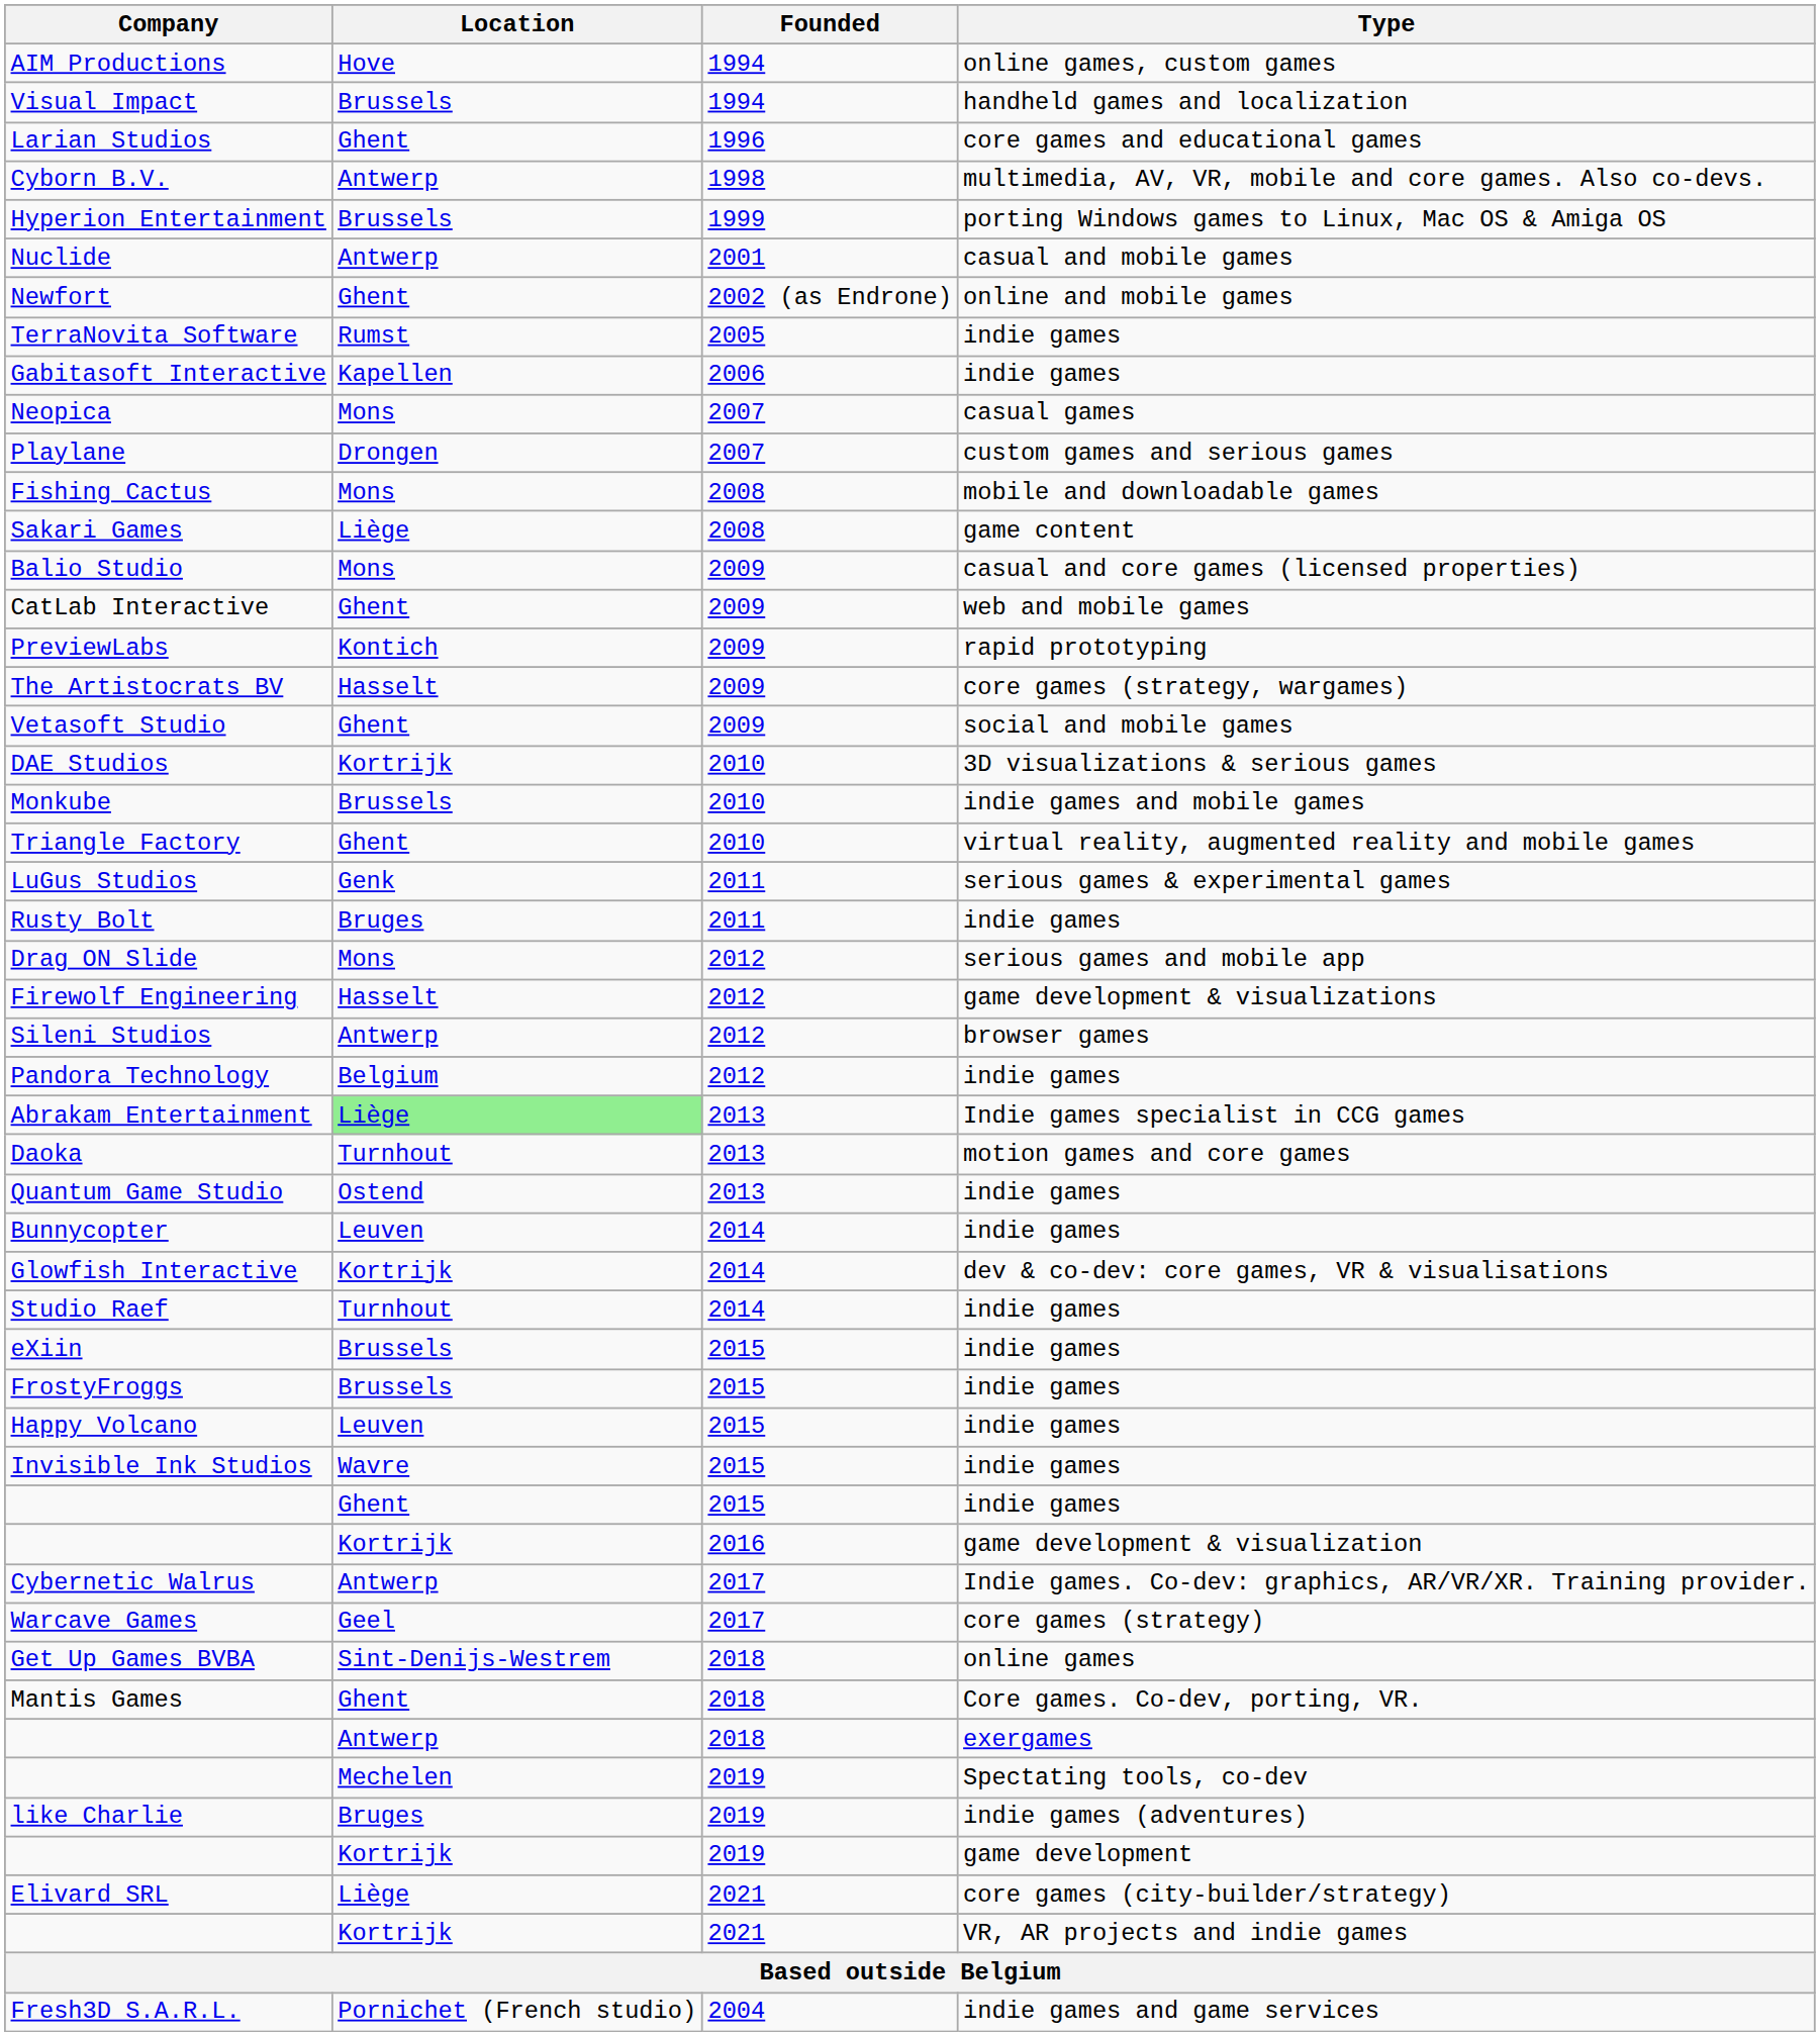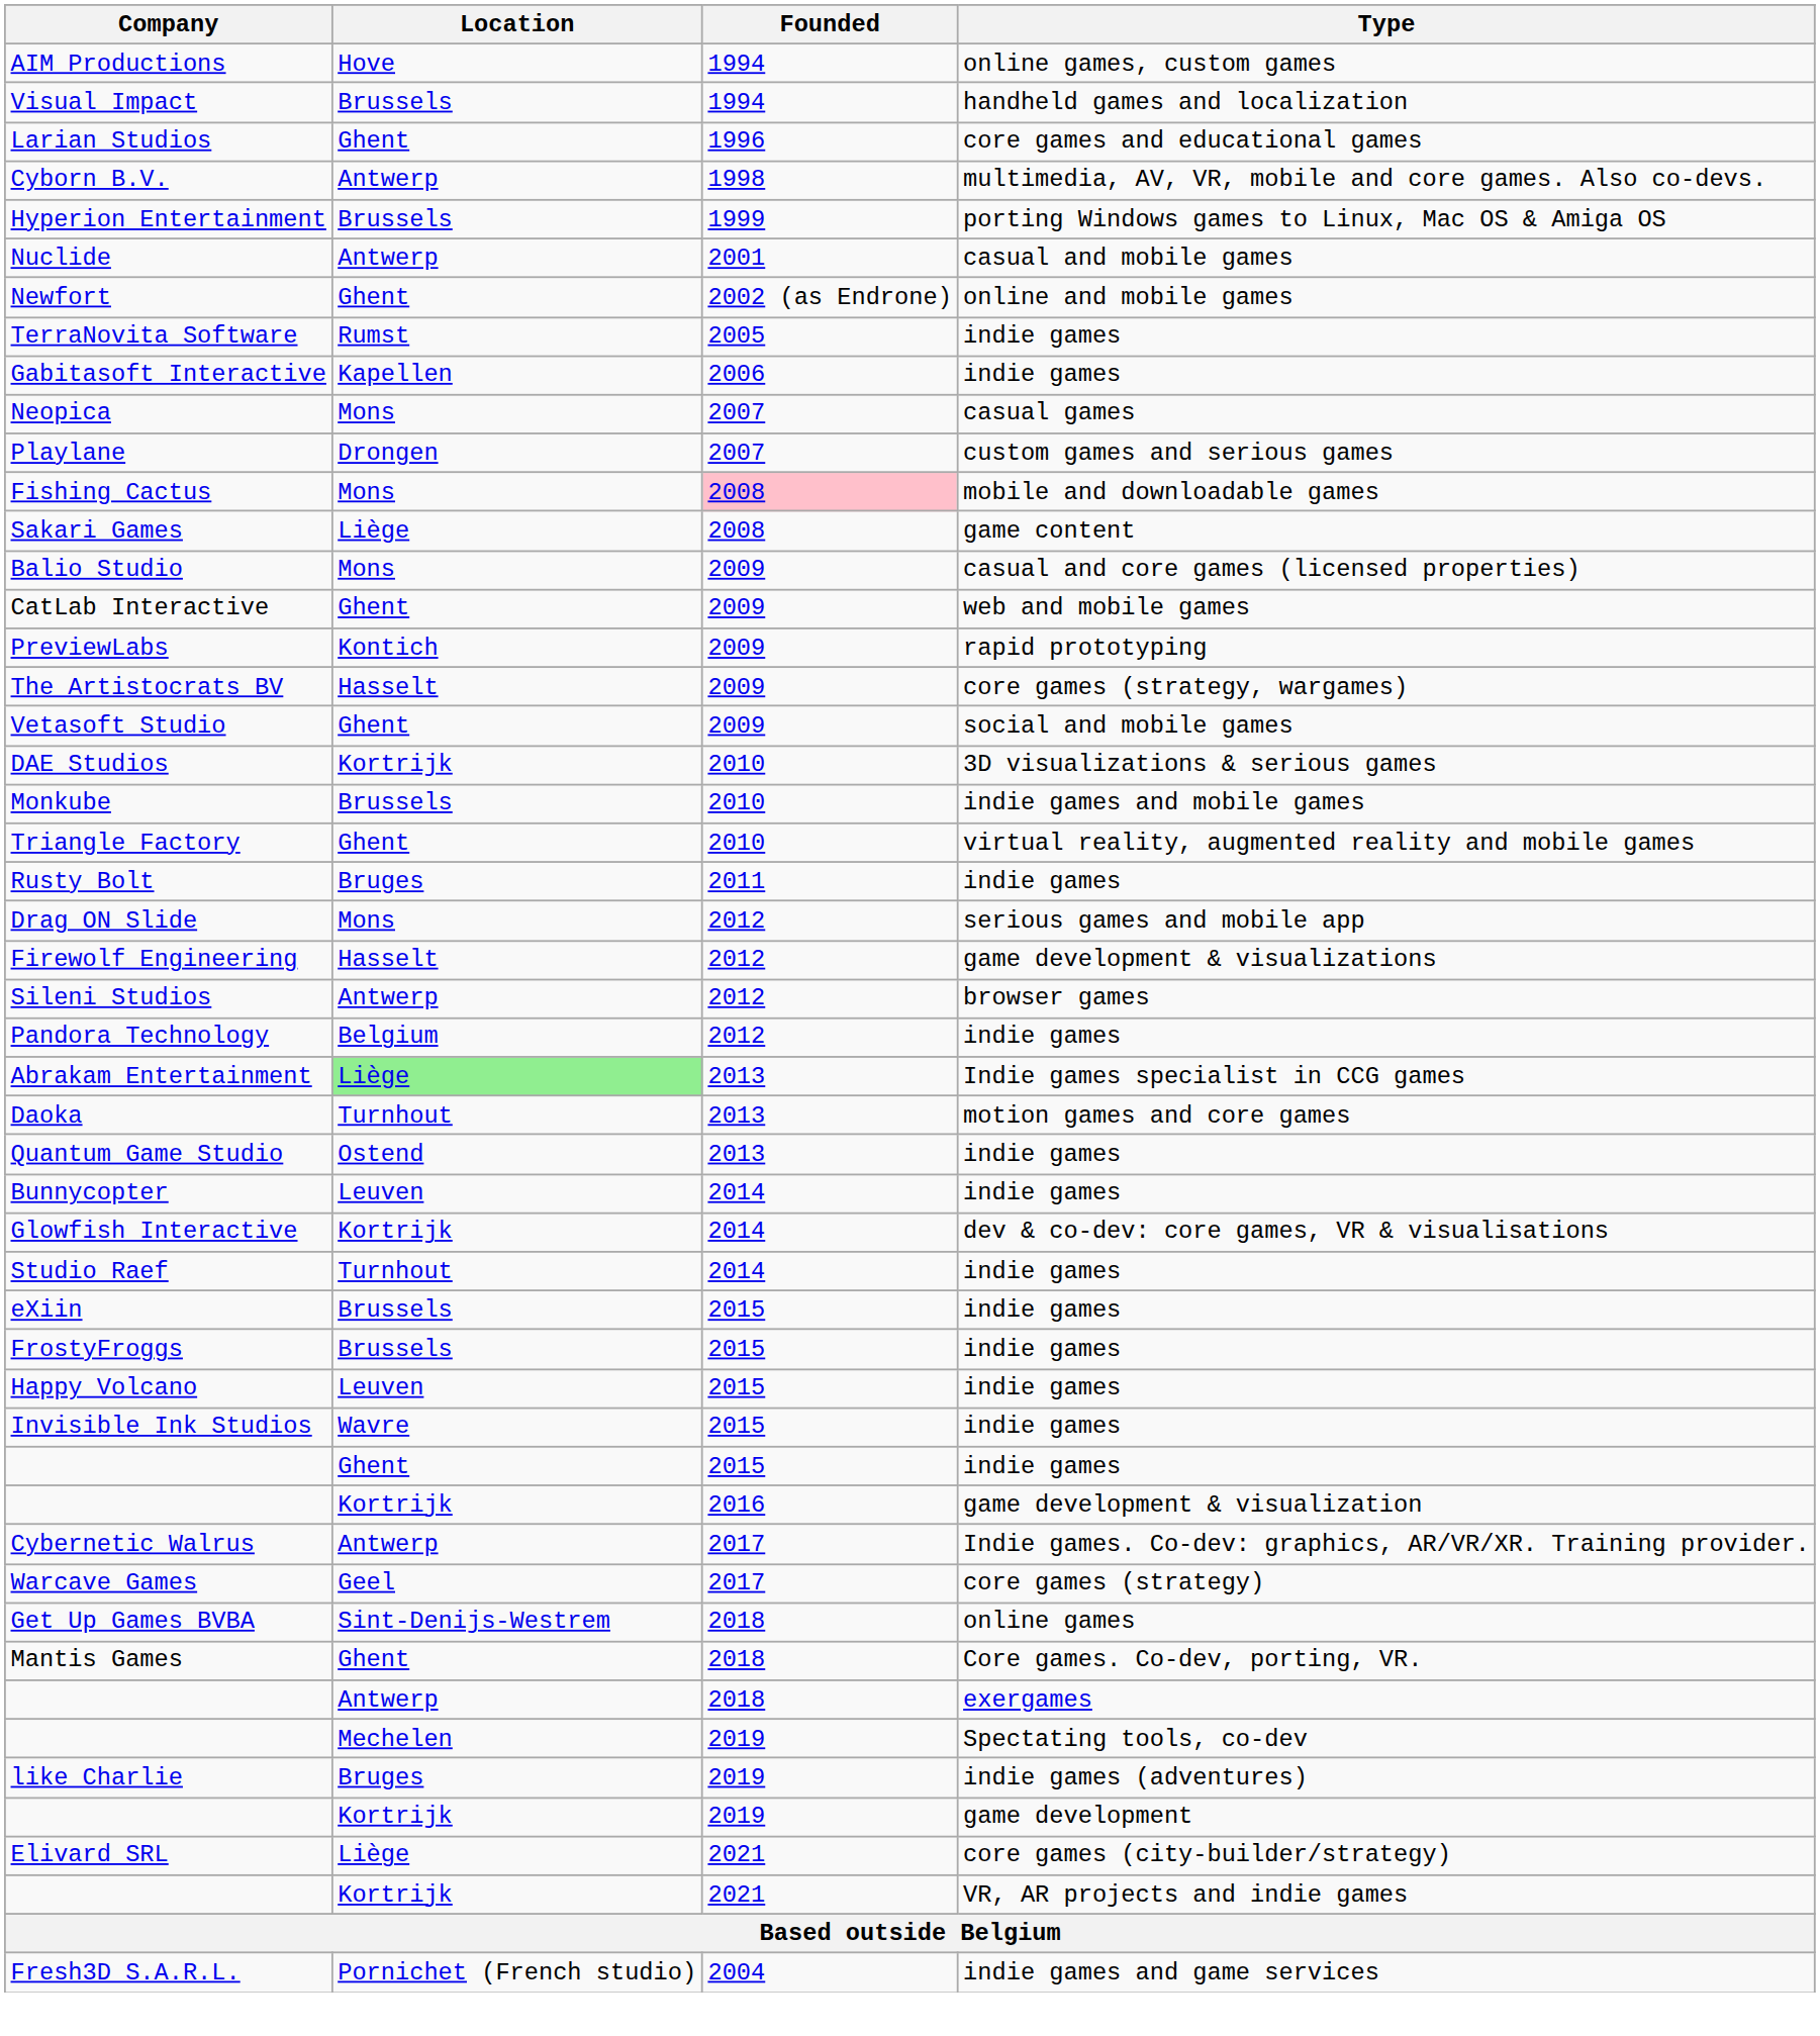 <table class="wikitable sortable">
 <tr>
 <th scope="col">Company</th>
 <th scope="col">Location</th>
 <th scope="col">Founded</th>
 <th scope="col" class="unsortable">Type</th>
 </tr>
 <tr>
 <td><a href='#'>AIM Productions</a></td>
 <td><a href='#'>Hove</a></td>
 <td><a href='#'>1994</a></td>
 <td>online games, custom games</td>
 </tr>
 <tr>
 <td><a href='#'>Visual Impact</a></td>
 <td><a href='#'>Brussels</a></td>
 <td><a href='#'>1994</a></td>
 <td>handheld games and localization</td>
 </tr>
 <tr>
 <td><a href='#'>Larian Studios</a></td>
 <td><a href='#'>Ghent</a></td>
 <td><a href='#'>1996</a></td>
 <td>core games and educational games</td>
 </tr>
 <tr>
 <td><a href='#'>Cyborn B.V.</a></td>
 <td><a href='#'>Antwerp</a></td>
 <td><a href='#'>1998</a></td>
 <td>multimedia, AV, VR, mobile and core games. Also co-devs.</td>
 </tr>
 <tr>
 <td><a href='#'>Hyperion Entertainment</a></td>
 <td><a href='#'>Brussels</a></td>
 <td><a href='#'>1999</a></td>
 <td>porting Windows games to Linux, Mac OS & Amiga OS</td>
 </tr>
 <tr>
 <td><a href='#'>Nuclide</a></td>
 <td><a href='#'>Antwerp</a></td>
 <td><a href='#'>2001</a></td>
 <td>casual and mobile games</td>
 </tr>
 <tr>
 <td><a href='#'>Newfort</a></td>
 <td><a href='#'>Ghent</a></td>
 <td><a href='#'>2002</a> (as Endrone)</td>
 <td>online and mobile games</td>
 </tr>
 <tr>
 <td><a href='#'>TerraNovita Software</a></td>
 <td><a href='#'>Rumst</a></td>
 <td><a href='#'>2005</a></td>
 <td>indie games</td>
 </tr>
 <tr>
 <td><a href='#'>Gabitasoft Interactive</a></td>
 <td><a href='#'>Kapellen</a></td>
 <td><a href='#'>2006</a></td>
 <td>indie games</td>
 </tr>
 <tr>
 <td><a href='#'>Neopica</a></td>
 <td><a href='#'>Mons</a></td>
 <td><a href='#'>2007</a></td>
 <td>casual games</td>
 </tr>
 <tr>
 <td><a href='#'>Playlane</a></td>
 <td><a href='#'>Drongen</a></td>
 <td><a href='#'>2007</a></td>
 <td>custom games and serious games</td>
 </tr>
 <tr>
 <td><a href='#'>Fishing Cactus</a></td>
 <td><a href='#'>Mons</a></td>
-<td><a href='#'>2008</a></td>
+<td style="background: pink;"><a href='#'>2008</a></td>
 <td>mobile and downloadable games</td>
 </tr>
 <tr>
 <td><a href='#'>Sakari Games</a></td>
 <td><a href='#'>Liège</a></td>
 <td><a href='#'>2008</a></td>
 <td>game content</td>
 </tr>
 <tr>
 <td><a href='#'>Balio Studio</a></td>
 <td><a href='#'>Mons</a></td>
 <td><a href='#'>2009</a></td>
 <td>casual and core games (licensed properties)</td>
 </tr>
 <tr>
 <td>CatLab Interactive</td>
 <td><a href='#'>Ghent</a></td>
 <td><a href='#'>2009</a></td>
 <td>web and mobile games</td>
 </tr>
 <tr>
 <td><a href='#'>PreviewLabs</a></td>
 <td><a href='#'>Kontich</a></td>
 <td><a href='#'>2009</a></td>
 <td>rapid prototyping</td>
 </tr>
 <tr>
 <td><a href='#'>The Artistocrats BV</a></td>
 <td><a href='#'>Hasselt</a></td>
 <td><a href='#'>2009</a></td>
 <td>core games (strategy, wargames)</td>
 </tr>
 <tr>
 <td><a href='#'>Vetasoft Studio</a></td>
 <td><a href='#'>Ghent</a></td>
 <td><a href='#'>2009</a></td>
 <td>social and mobile games</td>
 </tr>
 <tr>
 <td><a href='#'>DAE Studios</a></td>
 <td><a href='#'>Kortrijk</a></td>
 <td><a href='#'>2010</a></td>
 <td>3D visualizations & serious games</td>
 </tr>
 <tr>
 <td><a href='#'>Monkube</a></td>
 <td><a href='#'>Brussels</a></td>
 <td><a href='#'>2010</a></td>
 <td>indie games and mobile games</td>
 </tr>
 <tr>
 <td><a href='#'>Triangle Factory</a></td>
 <td><a href='#'>Ghent</a></td>
 <td><a href='#'>2010</a></td>
 <td>virtual reality, augmented reality and mobile games</td>
-</tr>
-<tr>
-<td><a href='#'>LuGus Studios</a></td>
-<td><a href='#'>Genk</a></td>
-<td><a href='#'>2011</a></td>
-<td>serious games & experimental games</td>
 </tr>
 <tr>
 <td><a href='#'>Rusty Bolt</a></td>
 <td><a href='#'>Bruges</a></td>
 <td><a href='#'>2011</a></td>
 <td>indie games</td>
 </tr>
 <tr>
 <td><a href='#'>Drag ON Slide</a></td>
 <td><a href='#'>Mons</a></td>
 <td><a href='#'>2012</a></td>
 <td>serious games and mobile app</td>
 </tr>
 <tr>
 <td><a href='#'>Firewolf Engineering</a></td>
 <td><a href='#'>Hasselt</a></td>
 <td><a href='#'>2012</a></td>
 <td>game development & visualizations</td>
 </tr>
 <tr>
 <td><a href='#'>Sileni Studios</a></td>
 <td><a href='#'>Antwerp</a></td>
 <td><a href='#'>2012</a></td>
 <td>browser games</td>
 </tr>
 <tr>
 <td><a href='#'>Pandora Technology</a></td>
 <td><a href='#'>Belgium</a></td>
 <td><a href='#'>2012</a></td>
 <td>indie games</td>
 </tr>
 <tr>
 <td><a href='#'>Abrakam Entertainment</a></td>
 <td style="background: lightgreen;"><a href='#'>Liège</a></td>
 <td><a href='#'>2013</a></td>
 <td>Indie games specialist in CCG games</td>
 </tr>
 <tr>
 <td><a href='#'>Daoka</a></td>
 <td><a href='#'>Turnhout</a></td>
 <td><a href='#'>2013</a></td>
 <td>motion games and core games</td>
 </tr>
 <tr>
 <td><a href='#'>Quantum Game Studio</a></td>
 <td><a href='#'>Ostend</a></td>
 <td><a href='#'>2013</a></td>
 <td>indie games</td>
 </tr>
 <tr>
 <td><a href='#'>Bunnycopter</a></td>
 <td><a href='#'>Leuven</a></td>
 <td><a href='#'>2014</a></td>
 <td>indie games</td>
 </tr>
 <tr>
 <td><a href='#'>Glowfish Interactive</a></td>
 <td><a href='#'>Kortrijk</a></td>
 <td><a href='#'>2014</a></td>
 <td>dev & co-dev: core games, VR & visualisations</td>
 </tr>
 <tr>
 <td><a href='#'>Studio Raef</a></td>
 <td><a href='#'>Turnhout</a></td>
 <td><a href='#'>2014</a></td>
 <td>indie games</td>
 </tr>
 <tr>
 <td><a href='#'>eXiin</a></td>
 <td><a href='#'>Brussels</a></td>
 <td><a href='#'>2015</a></td>
 <td>indie games</td>
 </tr>
 <tr>
 <td><a href='#'>FrostyFroggs</a></td>
 <td><a href='#'>Brussels</a></td>
 <td><a href='#'>2015</a></td>
 <td>indie games</td>
 </tr>
 <tr>
 <td><a href='#'>Happy Volcano</a></td>
 <td><a href='#'>Leuven</a></td>
 <td><a href='#'>2015</a></td>
 <td>indie games</td>
 </tr>
 <tr>
 <td><a href='#'>Invisible Ink Studios</a></td>
 <td><a href='#'>Wavre</a></td>
 <td><a href='#'>2015</a></td>
 <td>indie games</td>
 </tr>
 <tr>
 <td></td>
 <td><a href='#'>Ghent</a></td>
 <td><a href='#'>2015</a></td>
 <td>indie games</td>
 </tr>
 <tr>
 <td></td>
 <td><a href='#'>Kortrijk</a></td>
 <td><a href='#'>2016</a></td>
 <td>game development & visualization</td>
 </tr>
 <tr>
 <td><a href='#'>Cybernetic Walrus</a></td>
 <td><a href='#'>Antwerp</a></td>
 <td><a href='#'>2017</a></td>
 <td>Indie games. Co-dev: graphics, AR/VR/XR. Training provider.</td>
 </tr>
 <tr>
 <td><a href='#'>Warcave Games</a></td>
 <td><a href='#'>Geel</a></td>
 <td><a href='#'>2017</a></td>
 <td>core games (strategy)</td>
 </tr>
 <tr>
 <td><a href='#'>Get Up Games BVBA</a></td>
 <td><a href='#'>Sint-Denijs-Westrem</a></td>
 <td><a href='#'>2018</a></td>
 <td>online games</td>
 </tr>
 <tr>
 <td>Mantis Games</td>
 <td><a href='#'>Ghent</a></td>
 <td><a href='#'>2018</a></td>
 <td>Core games. Co-dev, porting, VR.</td>
 </tr>
 <tr>
 <td></td>
 <td><a href='#'>Antwerp</a></td>
 <td><a href='#'>2018</a></td>
 <td><a href='#'>exergames</a></td>
 </tr>
 <tr>
 <td></td>
 <td><a href='#'>Mechelen</a></td>
 <td><a href='#'>2019</a></td>
 <td>Spectating tools, co-dev</td>
 </tr>
 <tr>
 <td><a href='#'>like Charlie</a></td>
 <td><a href='#'>Bruges</a></td>
 <td><a href='#'>2019</a></td>
 <td>indie games (adventures)</td>
 </tr>
 <tr>
 <td></td>
 <td><a href='#'>Kortrijk</a></td>
 <td><a href='#'>2019</a></td>
 <td>game development</td>
 </tr>
 <tr>
 <td><a href='#'>Elivard SRL</a></td>
 <td><a href='#'>Liège</a></td>
 <td><a href='#'>2021</a></td>
 <td>core games (city-builder/strategy)</td>
 </tr>
 <tr>
 <td></td>
 <td><a href='#'>Kortrijk</a></td>
 <td><a href='#'>2021</a></td>
 <td>VR, AR projects and indie games</td>
 </tr>
 <tr>
 <th colspan="4">Based outside Belgium</th>
 </tr>
 <tr>
 <td><a href='#'>Fresh3D S.A.R.L.</a></td>
 <td><a href='#'>Pornichet</a> (French studio)</td>
 <td><a href='#'>2004</a></td>
 <td>indie games and game services</td>
 </tr>
 </table>
